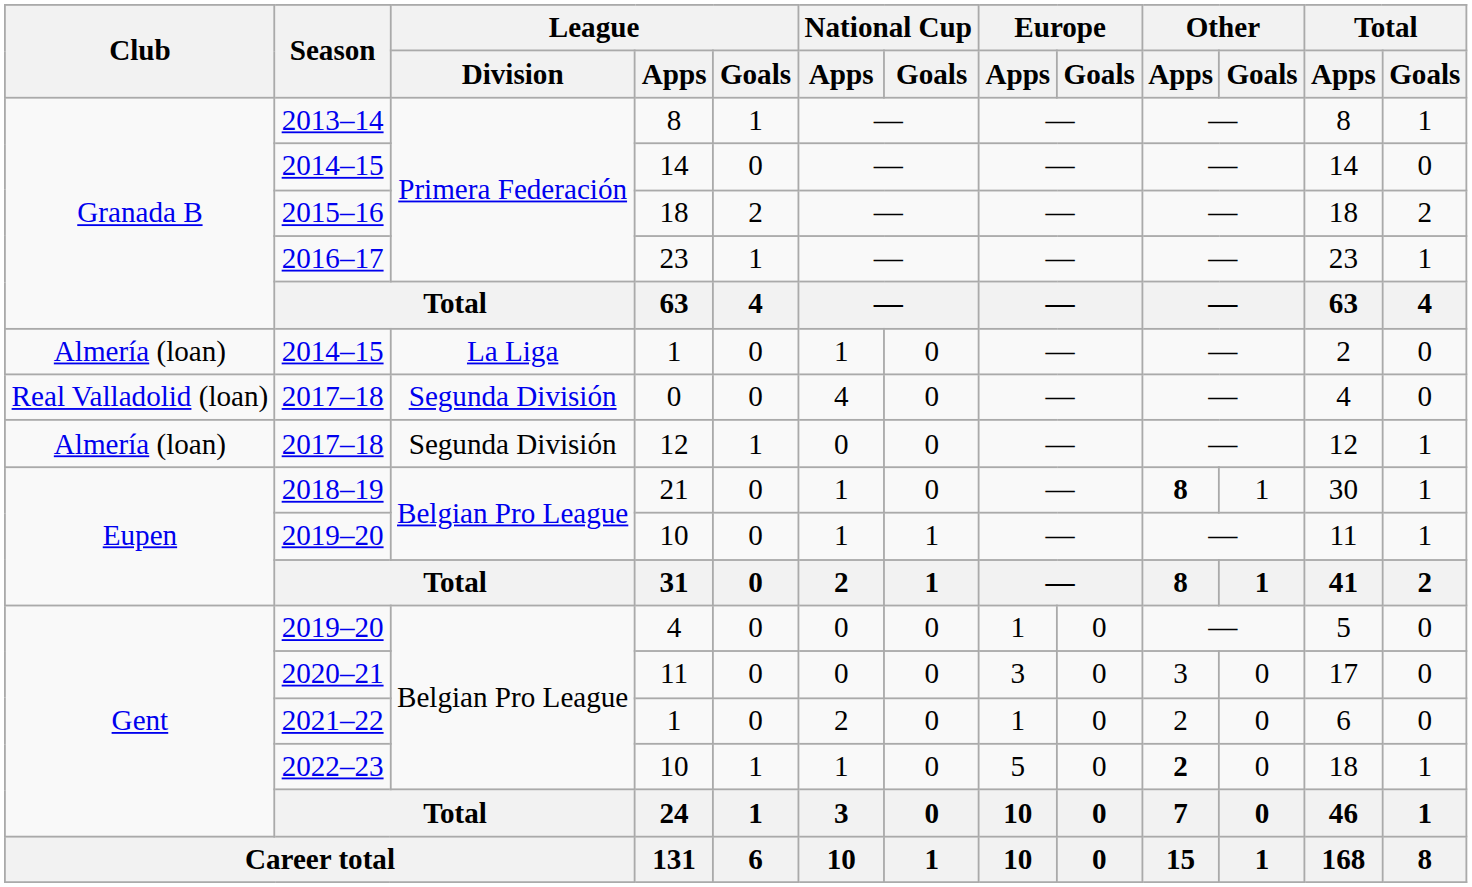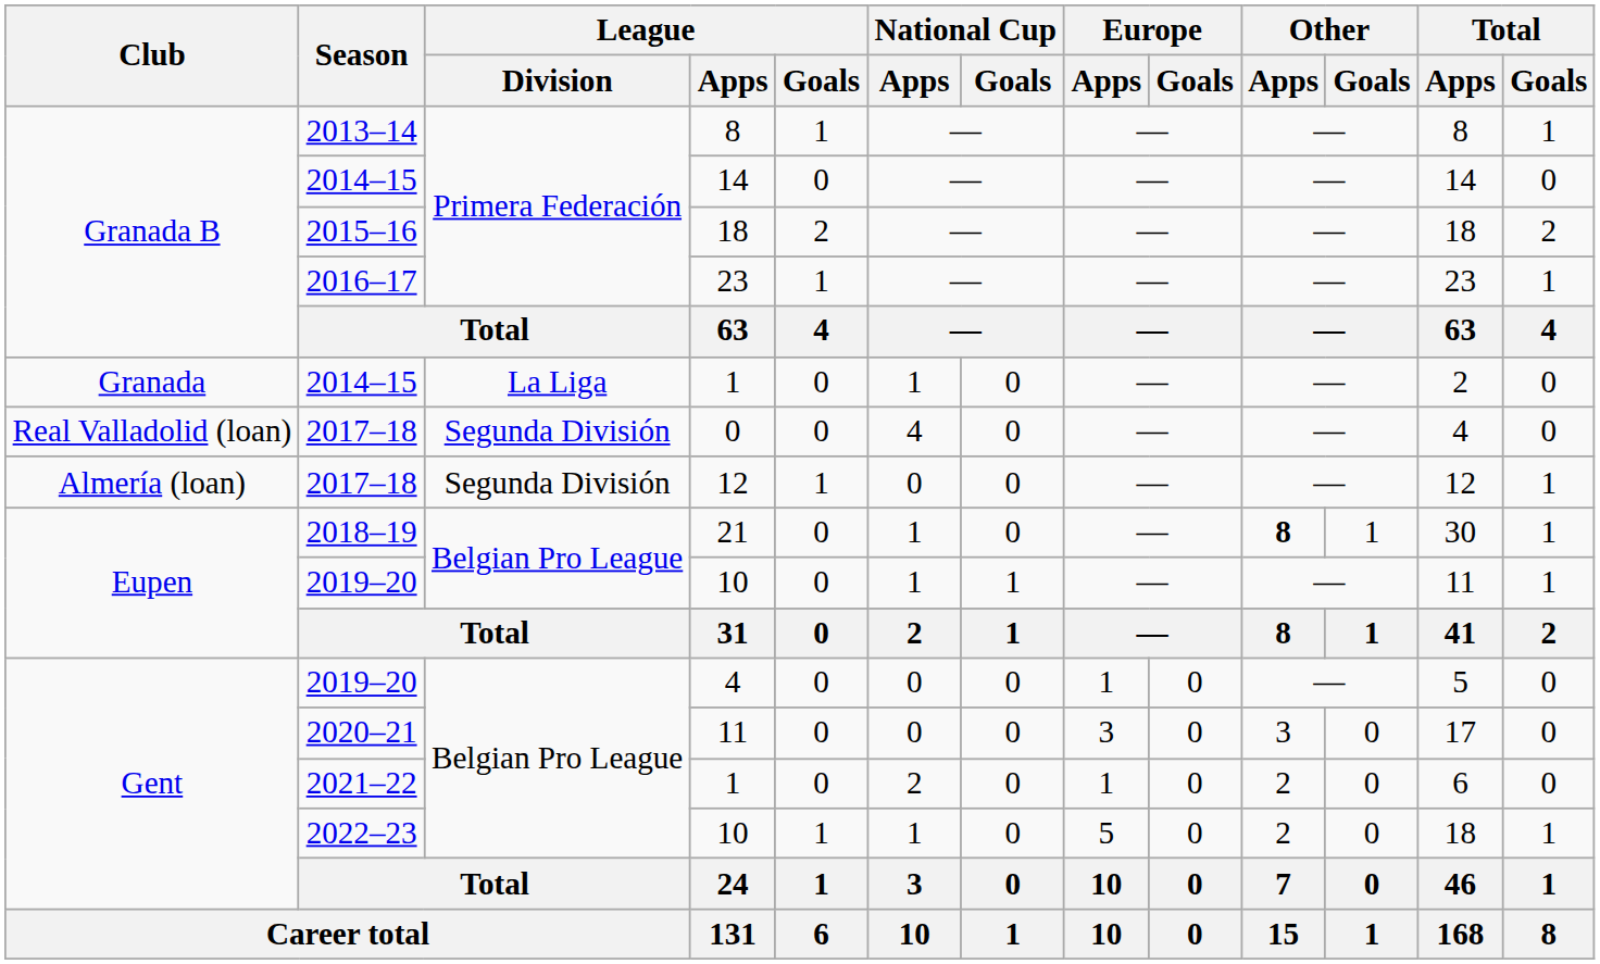 <table class="wikitable" style="text-align:center">
 <tr>
 <th rowspan="2">Club</th>
 <th rowspan="2">Season</th>
 <th colspan="3">League</th>
 <th colspan="2">National Cup</th>
 <th colspan="2">Europe</th>
 <th colspan="2">Other</th>
 <th colspan="2">Total</th>
 </tr>
 <tr>
 <th>Division</th>
 <th>Apps</th>
 <th>Goals</th>
 <th>Apps</th>
 <th>Goals</th>
 <th>Apps</th>
 <th>Goals</th>
 <th>Apps</th>
 <th>Goals</th>
 <th>Apps</th>
 <th>Goals</th>
 </tr>
 <tr>
 <td rowspan="5"><a href='#'>Granada B</a></td>
 <td><a href='#'>2013–14</a></td>
 <td rowspan="4"><a href='#'>Primera Federación</a></td>
 <td>8</td>
 <td>1</td>
 <td colspan="2">—</td>
 <td colspan="2">—</td>
 <td colspan="2">—</td>
 <td>8</td>
 <td>1</td>
 </tr>
 <tr>
 <td><a href='#'>2014–15</a></td>
 <td>14</td>
 <td>0</td>
 <td colspan="2">—</td>
 <td colspan="2">—</td>
 <td colspan="2">—</td>
 <td>14</td>
 <td>0</td>
 </tr>
 <tr>
 <td><a href='#'>2015–16</a></td>
 <td>18</td>
 <td>2</td>
 <td colspan="2">—</td>
 <td colspan="2">—</td>
 <td colspan="2">—</td>
 <td>18</td>
 <td>2</td>
 </tr>
 <tr>
 <td><a href='#'>2016–17</a></td>
 <td>23</td>
 <td>1</td>
 <td colspan="2">—</td>
 <td colspan="2">—</td>
 <td colspan="2">—</td>
 <td>23</td>
 <td>1</td>
 </tr>
 <tr>
 <th colspan="2">Total</th>
 <th>63</th>
 <th>4</th>
 <th colspan="2">—</th>
 <th colspan="2">—</th>
 <th colspan="2">—</th>
 <th>63</th>
 <th>4</th>
 </tr>
 <tr>
-<td><a href='#'>Almería</a> (loan)</td>
+<td><a href='#'>Granada</a></td>
 <td><a href='#'>2014–15</a></td>
 <td><a href='#'>La Liga</a></td>
 <td>1</td>
 <td>0</td>
 <td>1</td>
 <td>0</td>
 <td colspan="2">—</td>
 <td colspan="2">—</td>
 <td>2</td>
 <td>0</td>
 </tr>
 <tr>
 <td><a href='#'>Real Valladolid</a> (loan)</td>
 <td><a href='#'>2017–18</a></td>
 <td><a href='#'>Segunda División</a></td>
 <td>0</td>
 <td>0</td>
 <td>4</td>
 <td>0</td>
 <td colspan="2">—</td>
 <td colspan="2">—</td>
 <td>4</td>
 <td>0</td>
 </tr>
 <tr>
 <td><a href='#'>Almería</a> (loan)</td>
 <td><a href='#'>2017–18</a></td>
 <td>Segunda División</td>
 <td>12</td>
 <td>1</td>
 <td>0</td>
 <td>0</td>
 <td colspan="2">—</td>
 <td colspan="2">—</td>
 <td>12</td>
 <td>1</td>
 </tr>
 <tr>
 <td rowspan="3"><a href='#'>Eupen</a></td>
 <td><a href='#'>2018–19</a></td>
 <td rowspan="2"><a href='#'>Belgian Pro League</a></td>
 <td>21</td>
 <td>0</td>
 <td>1</td>
 <td>0</td>
 <td colspan="2">—</td>
 <td><strong>8</strong></td>
 <td>1</td>
 <td>30</td>
 <td>1</td>
 </tr>
 <tr>
 <td><a href='#'>2019–20</a></td>
 <td>10</td>
 <td>0</td>
 <td>1</td>
 <td>1</td>
 <td colspan="2">—</td>
 <td colspan="2">—</td>
 <td>11</td>
 <td>1</td>
 </tr>
 <tr>
 <th colspan="2">Total</th>
 <th>31</th>
 <th>0</th>
 <th>2</th>
 <th>1</th>
 <th colspan="2">—</th>
 <th>8</th>
 <th>1</th>
 <th>41</th>
 <th>2</th>
 </tr>
 <tr>
 <td rowspan="5"><a href='#'>Gent</a></td>
 <td><a href='#'>2019–20</a></td>
 <td rowspan="4">Belgian Pro League</td>
 <td>4</td>
 <td>0</td>
 <td>0</td>
 <td>0</td>
 <td>1</td>
 <td>0</td>
 <td colspan="2">—</td>
 <td>5</td>
 <td>0</td>
 </tr>
 <tr>
 <td><a href='#'>2020–21</a></td>
 <td>11</td>
 <td>0</td>
 <td>0</td>
 <td>0</td>
 <td>3</td>
 <td>0</td>
 <td>3</td>
 <td>0</td>
 <td>17</td>
 <td>0</td>
 </tr>
 <tr>
 <td><a href='#'>2021–22</a></td>
 <td>1</td>
 <td>0</td>
 <td>2</td>
 <td>0</td>
 <td>1</td>
 <td>0</td>
 <td>2</td>
 <td>0</td>
 <td>6</td>
 <td>0</td>
 </tr>
 <tr>
 <td><a href='#'>2022–23</a></td>
 <td>10</td>
 <td>1</td>
 <td>1</td>
 <td>0</td>
 <td>5</td>
 <td>0</td>
-<td><strong>2</strong></td>
+<td>2</td>
 <td>0</td>
 <td>18</td>
 <td>1</td>
 </tr>
 <tr>
 <th colspan="2">Total</th>
 <th>24</th>
 <th>1</th>
 <th>3</th>
 <th>0</th>
 <th>10</th>
 <th>0</th>
 <th>7</th>
 <th>0</th>
 <th>46</th>
 <th>1</th>
 </tr>
 <tr>
 <th colspan="3">Career total</th>
 <th>131</th>
 <th>6</th>
 <th>10</th>
 <th>1</th>
 <th>10</th>
 <th>0</th>
 <th>15</th>
 <th>1</th>
 <th>168</th>
 <th>8</th>
 </tr>
 </table>
